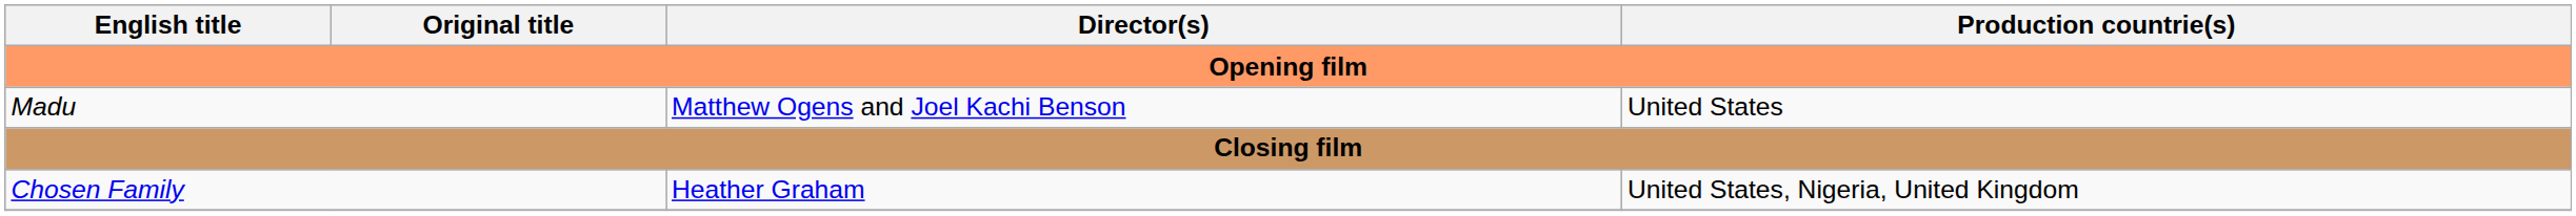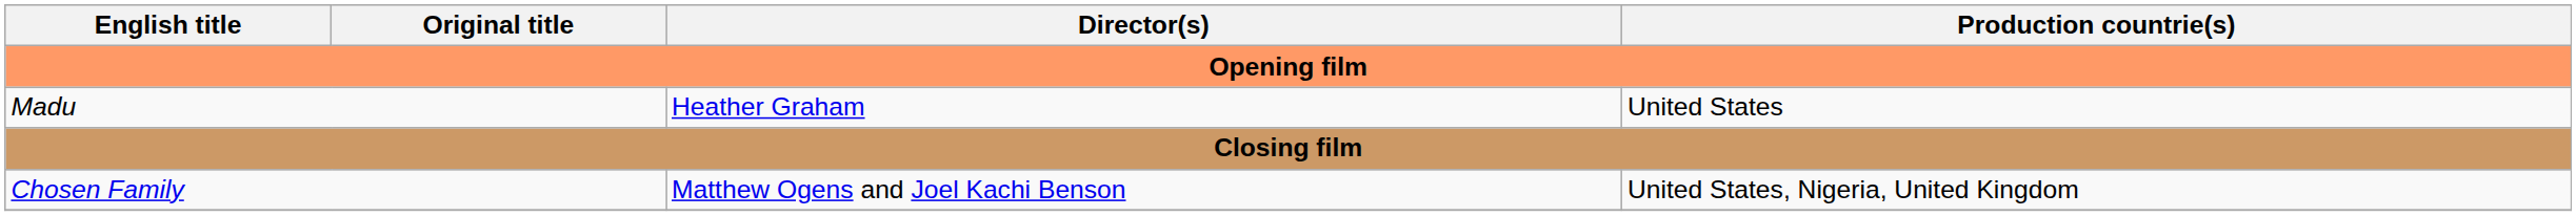 <table class="sortable wikitable" style="width:100%; margin-bottom:4px" cellpadding="5">
 <tr>
 <th scope="col">English title</th>
 <th scope="col">Original title</th>
 <th scope="col">Director(s)</th>
 <th scope="col">Production countrie(s)</th>
 </tr>
 <tr>
 <th colspan="5" style="background:#FF9966">Opening film</th>
 </tr>
 <tr>
 <td colspan=2><em>Madu</em></td>
-<td><a href='#'>Matthew Ogens</a> and <a href='#'>Joel Kachi Benson</a></td>
+<td><a href='#'>Heather Graham</a></td>
 <td>United States</td>
 </tr>
 <tr>
 <th colspan="5" style="background:#CC9966">Closing film</th>
 </tr>
 <tr>
 <td colspan=2><em><a href='#'>Chosen Family</a></em></td>
-<td><a href='#'>Heather Graham</a></td>
+<td><a href='#'>Matthew Ogens</a> and <a href='#'>Joel Kachi Benson</a></td>
 <td>United States, Nigeria, United Kingdom</td>
 </tr>
 <tr>
 </tr>
 </table>
